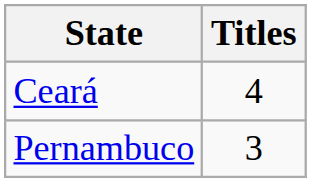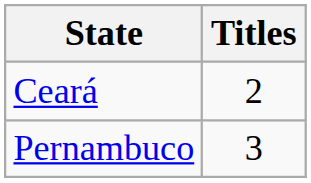 <table class="wikitable sortable">
 <tr>
 <th>State</th>
 <th>Titles</th>
 </tr>
 <tr>
 <td> <a href='#'>Ceará</a></td>
-<td align=center>4</td>
+<td align=center>2</td>
 </tr>
 <tr>
 <td> <a href='#'>Pernambuco</a></td>
 <td align=center>3</td>
 </tr>
 </table>
